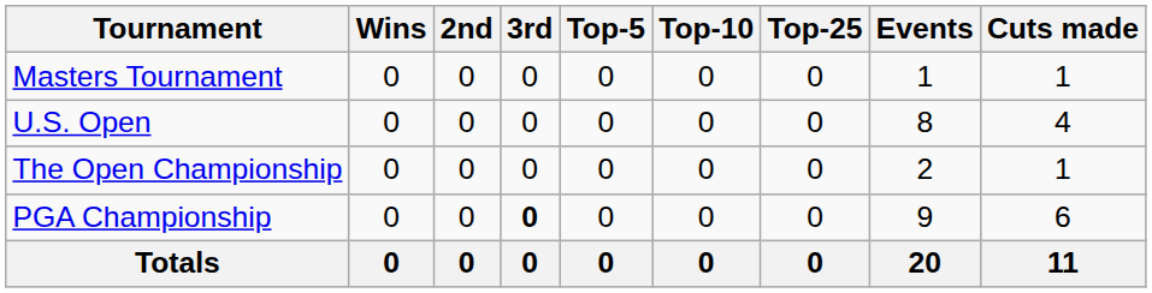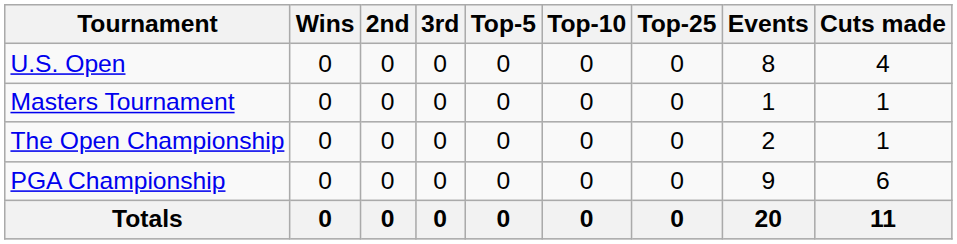 <table class=wikitable style=text-align:center>
 <tr>
 <th>Tournament</th>
 <th>Wins</th>
 <th>2nd</th>
 <th>3rd</th>
 <th>Top-5</th>
 <th>Top-10</th>
 <th>Top-25</th>
 <th>Events</th>
 <th>Cuts made</th>
 </tr>
 <tr>
+<td align=left><a href='#'>U.S. Open</a></td>
+<td>0</td>
+<td>0</td>
+<td>0</td>
+<td>0</td>
+<td>0</td>
+<td>0</td>
+<td>8</td>
+<td>4</td>
+</tr>
+<tr>
 <td align=left><a href='#'>Masters Tournament</a></td>
 <td>0</td>
 <td>0</td>
 <td>0</td>
 <td>0</td>
 <td>0</td>
 <td>0</td>
 <td>1</td>
 <td>1</td>
-</tr>
-<tr>
-<td align=left><a href='#'>U.S. Open</a></td>
-<td>0</td>
-<td>0</td>
-<td>0</td>
-<td>0</td>
-<td>0</td>
-<td>0</td>
-<td>8</td>
-<td>4</td>
 </tr>
 <tr>
 <td align=left><a href='#'>The Open Championship</a></td>
 <td>0</td>
 <td>0</td>
 <td>0</td>
 <td>0</td>
 <td>0</td>
 <td>0</td>
 <td>2</td>
 <td>1</td>
 </tr>
 <tr>
 <td align=left><a href='#'>PGA Championship</a></td>
 <td>0</td>
 <td>0</td>
-<td><strong>0</strong></td>
+<td>0</td>
 <td>0</td>
 <td>0</td>
 <td>0</td>
 <td>9</td>
 <td>6</td>
 </tr>
 <tr>
 <th>Totals</th>
 <th>0</th>
 <th>0</th>
 <th>0</th>
 <th>0</th>
 <th>0</th>
 <th>0</th>
 <th>20</th>
 <th>11</th>
 </tr>
 </table>
